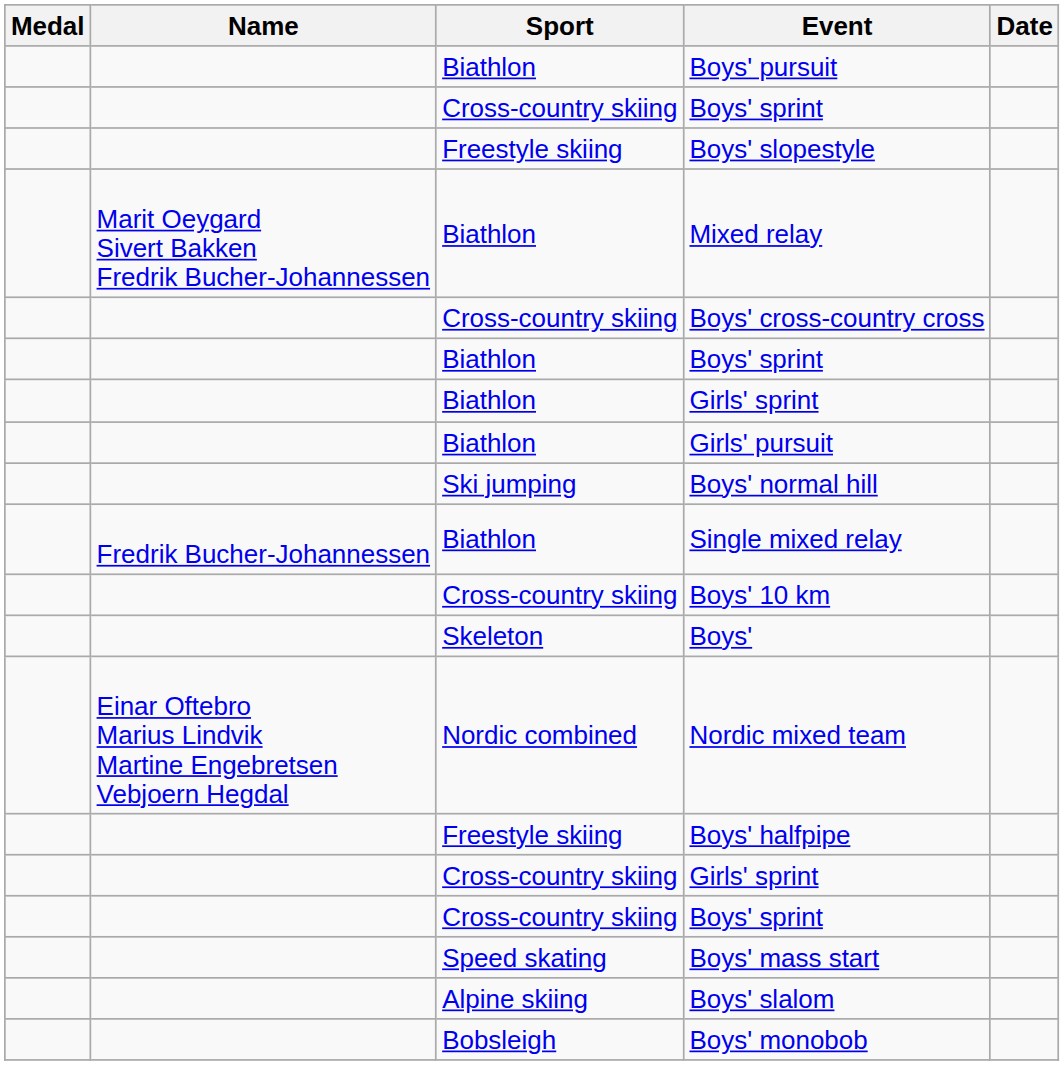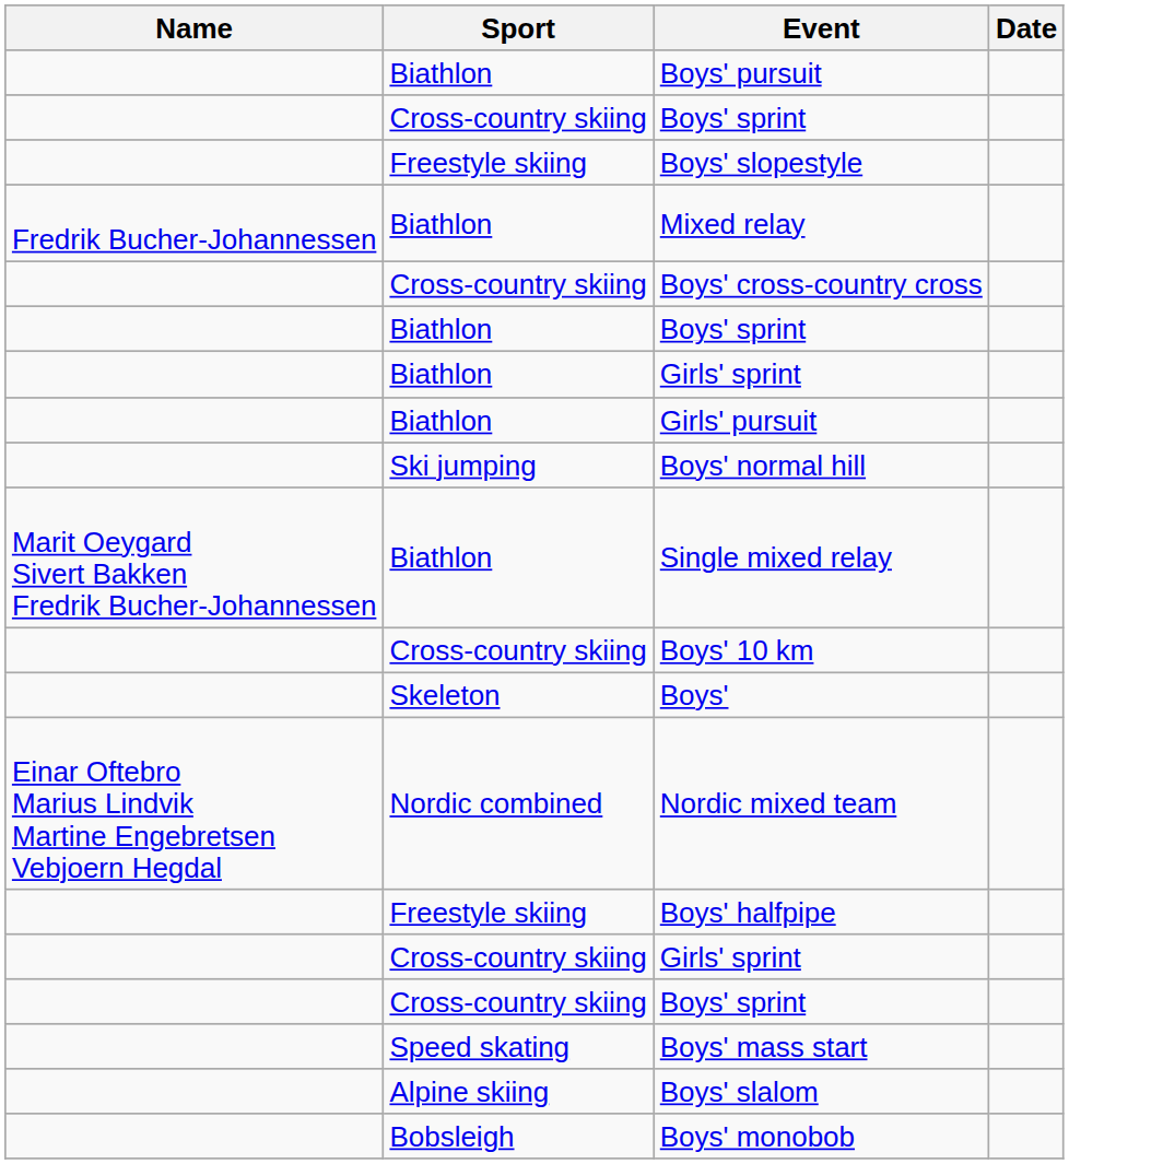 <table class="wikitable sortable" style="font-size: 95%">
 <tr>
-<th>Medal</th>
 <th>Name</th>
 <th>Sport</th>
 <th>Event</th>
 <th>Date</th>
 </tr>
 <tr>
 <td></td>
-<td></td>
 <td><a href='#'>Biathlon</a></td>
 <td><a href='#'>Boys' pursuit</a></td>
 <td></td>
 </tr>
 <tr>
-<td></td>
 <td></td>
 <td><a href='#'>Cross-country skiing</a></td>
 <td><a href='#'>Boys' sprint</a></td>
 <td></td>
 </tr>
 <tr>
 <td></td>
-<td></td>
 <td><a href='#'>Freestyle skiing</a></td>
 <td><a href='#'>Boys' slopestyle</a></td>
 <td></td>
 </tr>
 <tr>
-<td></td>
-<td><br><a href='#'>Marit Oeygard</a><br><a href='#'>Sivert Bakken</a><br><a href='#'>Fredrik Bucher-Johannessen</a></td>
+<td><br><a href='#'>Fredrik Bucher-Johannessen</a></td>
 <td><a href='#'>Biathlon</a></td>
 <td><a href='#'>Mixed relay</a></td>
 <td></td>
 </tr>
 <tr>
-<td></td>
 <td></td>
 <td><a href='#'>Cross-country skiing</a></td>
 <td><a href='#'>Boys' cross-country cross</a></td>
 <td></td>
 </tr>
 <tr>
 <td></td>
-<td></td>
 <td><a href='#'>Biathlon</a></td>
 <td><a href='#'>Boys' sprint</a></td>
 <td></td>
 </tr>
 <tr>
-<td></td>
 <td></td>
 <td><a href='#'>Biathlon</a></td>
 <td><a href='#'>Girls' sprint</a></td>
 <td></td>
 </tr>
 <tr>
 <td></td>
-<td></td>
 <td><a href='#'>Biathlon</a></td>
 <td><a href='#'>Girls' pursuit</a></td>
 <td></td>
 </tr>
 <tr>
 <td></td>
-<td></td>
 <td><a href='#'>Ski jumping</a></td>
 <td><a href='#'>Boys' normal hill</a></td>
 <td></td>
 </tr>
 <tr>
-<td></td>
-<td><br><a href='#'>Fredrik Bucher-Johannessen</a></td>
+<td><br><a href='#'>Marit Oeygard</a><br><a href='#'>Sivert Bakken</a><br><a href='#'>Fredrik Bucher-Johannessen</a></td>
 <td><a href='#'>Biathlon</a></td>
 <td><a href='#'>Single mixed relay</a></td>
 <td></td>
 </tr>
 <tr>
-<td></td>
 <td></td>
 <td><a href='#'>Cross-country skiing</a></td>
 <td><a href='#'>Boys' 10 km</a></td>
 <td></td>
 </tr>
 <tr>
 <td></td>
-<td></td>
 <td><a href='#'>Skeleton</a></td>
 <td><a href='#'>Boys'</a></td>
 <td></td>
 </tr>
 <tr>
-<td></td>
 <td> <br><a href='#'>Einar Oftebro</a><br><a href='#'>Marius Lindvik</a><br><a href='#'>Martine Engebretsen</a><br><a href='#'>Vebjoern Hegdal</a></td>
 <td><a href='#'>Nordic combined</a></td>
 <td><a href='#'>Nordic mixed team</a></td>
 <td></td>
 </tr>
 <tr>
 <td></td>
-<td></td>
 <td><a href='#'>Freestyle skiing</a></td>
 <td><a href='#'>Boys' halfpipe</a></td>
 <td></td>
 </tr>
 <tr>
-<td></td>
 <td></td>
 <td><a href='#'>Cross-country skiing</a></td>
 <td><a href='#'>Girls' sprint</a></td>
 <td></td>
 </tr>
 <tr>
 <td></td>
-<td></td>
 <td><a href='#'>Cross-country skiing</a></td>
 <td><a href='#'>Boys' sprint</a></td>
 <td></td>
 </tr>
 <tr>
-<td></td>
 <td></td>
 <td><a href='#'>Speed skating</a></td>
 <td><a href='#'>Boys' mass start</a></td>
 <td></td>
 </tr>
 <tr>
 <td></td>
-<td></td>
 <td><a href='#'>Alpine skiing</a></td>
 <td><a href='#'>Boys' slalom</a></td>
 <td></td>
 </tr>
 <tr>
 <td></td>
-<td></td>
 <td><a href='#'>Bobsleigh</a></td>
 <td><a href='#'>Boys' monobob</a></td>
 <td></td>
 </tr>
 </table>
